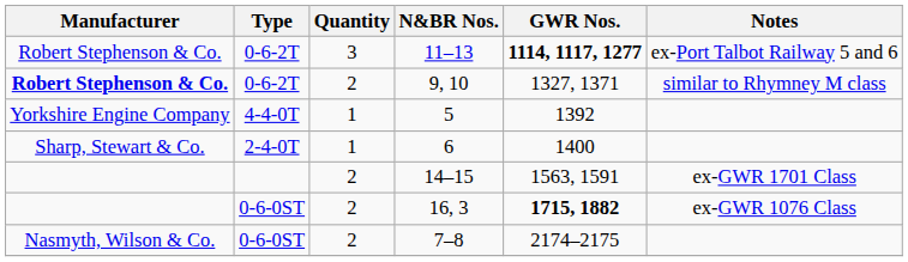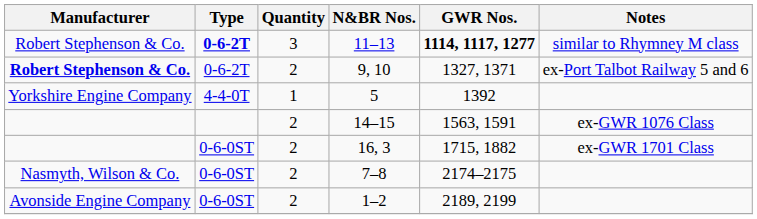 <table class=wikitable style=text-align:center>
 <tr>
 <th>Manufacturer</th>
 <th>Type</th>
 <th>Quantity</th>
 <th>N&BR Nos.</th>
 <th>GWR Nos.</th>
 <th>Notes</th>
 </tr>
 <tr>
 <td><a href='#'>Robert Stephenson & Co.</a></td>
-<td><a href='#'>0-6-2T</a></td>
+<td><strong><a href='#'>0-6-2T</a></strong></td>
 <td>3</td>
 <td><a href='#'>11–13</a></td>
 <td><strong>1114, 1117, 1277</strong></td>
-<td>ex-<a href='#'>Port Talbot Railway</a> 5 and 6</td>
+<td><a href='#'>similar to Rhymney M class</a></td>
 </tr>
 <tr>
 <td><strong><a href='#'>Robert Stephenson & Co.</a></strong></td>
 <td><a href='#'>0-6-2T</a></td>
 <td>2</td>
 <td>9, 10</td>
 <td>1327, 1371</td>
-<td><a href='#'>similar to Rhymney M class</a></td>
+<td>ex-<a href='#'>Port Talbot Railway</a> 5 and 6</td>
 </tr>
 <tr>
 <td><a href='#'>Yorkshire Engine Company</a></td>
 <td><a href='#'>4-4-0T</a></td>
 <td>1</td>
 <td>5</td>
 <td>1392</td>
 <td></td>
 </tr>
 <tr>
-<td><a href='#'>Sharp, Stewart & Co.</a></td>
-<td><a href='#'>2-4-0T</a></td>
-<td>1</td>
-<td>6</td>
-<td>1400</td>
-<td></td>
-</tr>
-<tr>
 <td></td>
 <td></td>
 <td>2</td>
 <td>14–15</td>
 <td>1563, 1591</td>
-<td>ex-<a href='#'>GWR 1701 Class</a></td>
+<td>ex-<a href='#'>GWR 1076 Class</a></td>
 </tr>
 <tr>
 <td></td>
 <td><a href='#'>0-6-0ST</a></td>
 <td>2</td>
 <td>16, 3</td>
-<td><strong>1715, 1882</strong></td>
-<td>ex-<a href='#'>GWR 1076 Class</a></td>
+<td>1715, 1882</td>
+<td>ex-<a href='#'>GWR 1701 Class</a></td>
 </tr>
 <tr>
 <td><a href='#'>Nasmyth, Wilson & Co.</a></td>
 <td><a href='#'>0-6-0ST</a></td>
 <td>2</td>
 <td>7–8</td>
 <td>2174–2175</td>
 <td></td>
 </tr>
 <tr>
+<td><a href='#'>Avonside Engine Company</a></td>
+<td><a href='#'>0-6-0ST</a></td>
+<td>2</td>
+<td>1–2</td>
+<td>2189, 2199</td>
+<td></td>
+</tr>
+<tr>
 </tr>
 </table>
